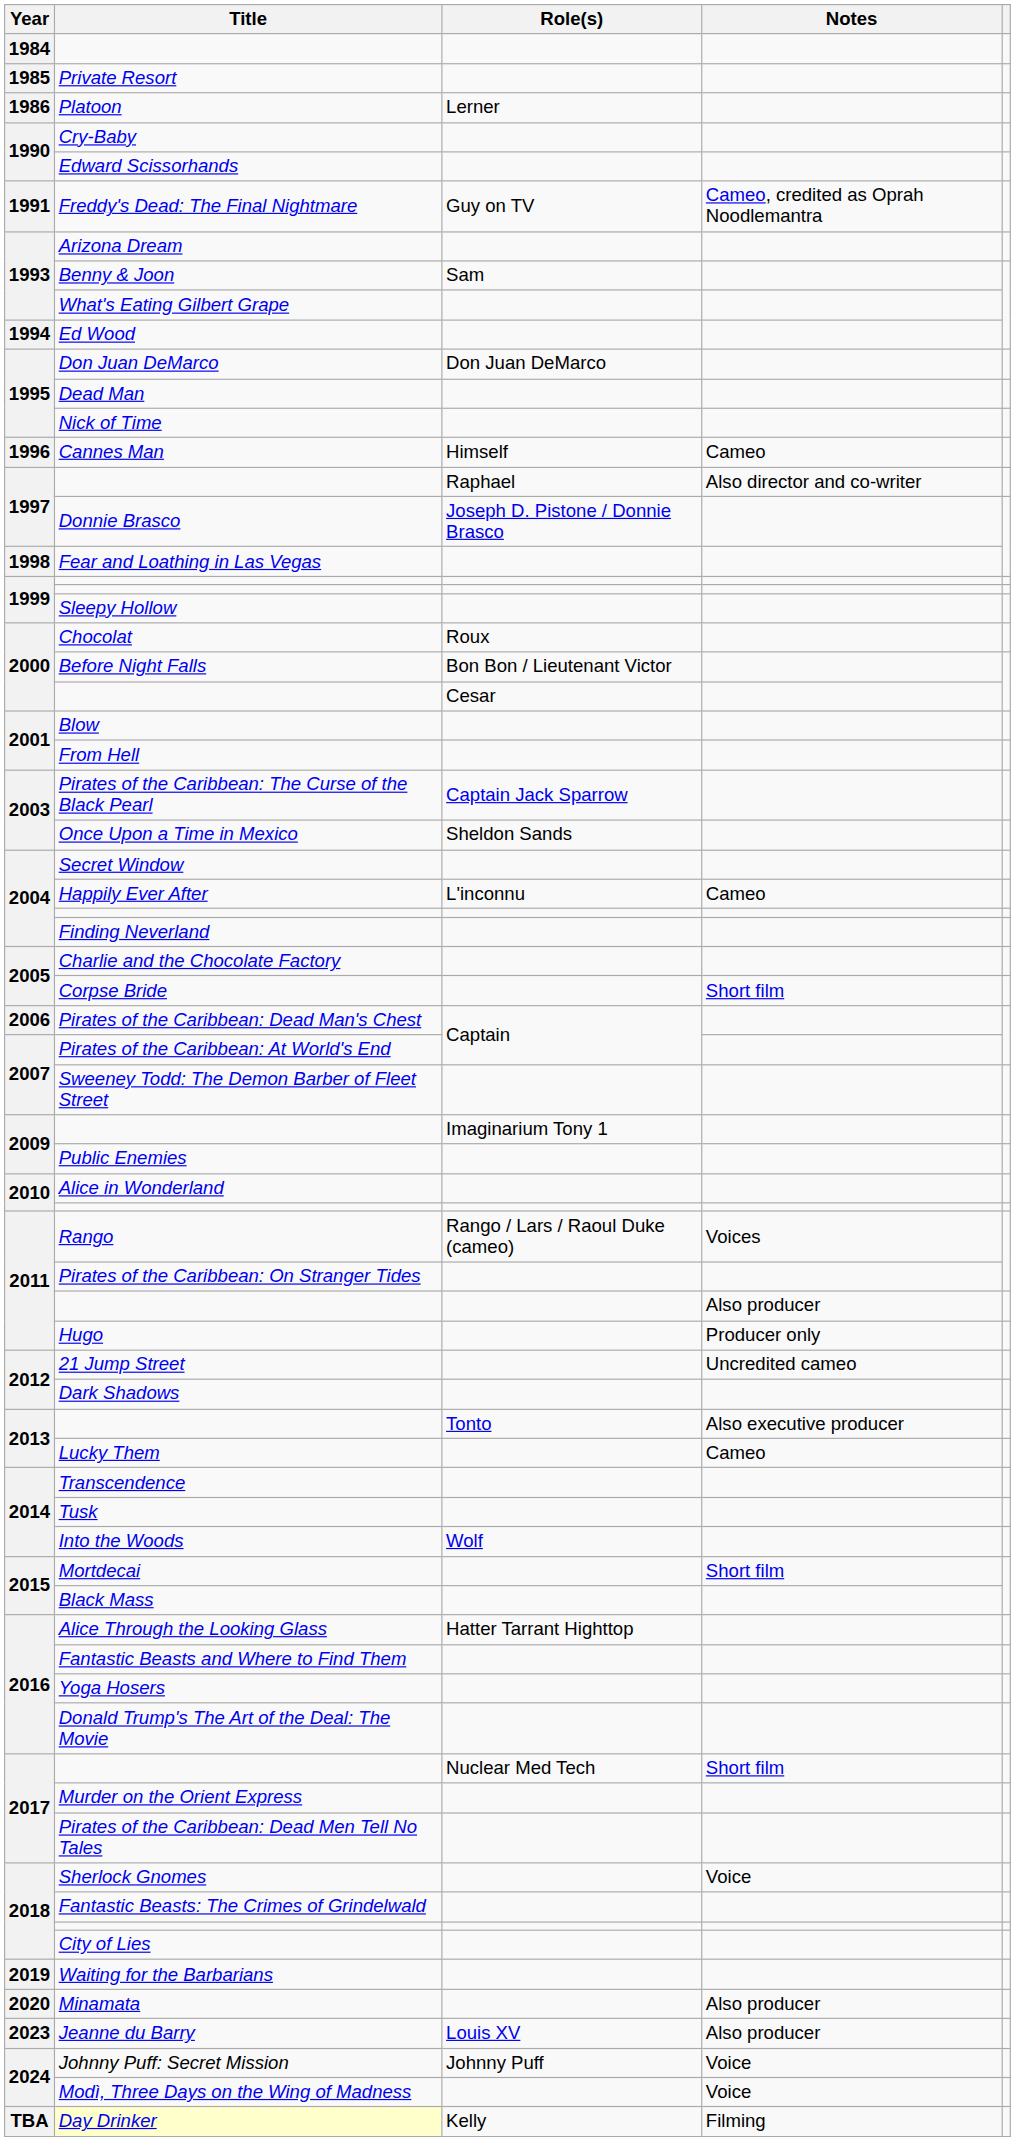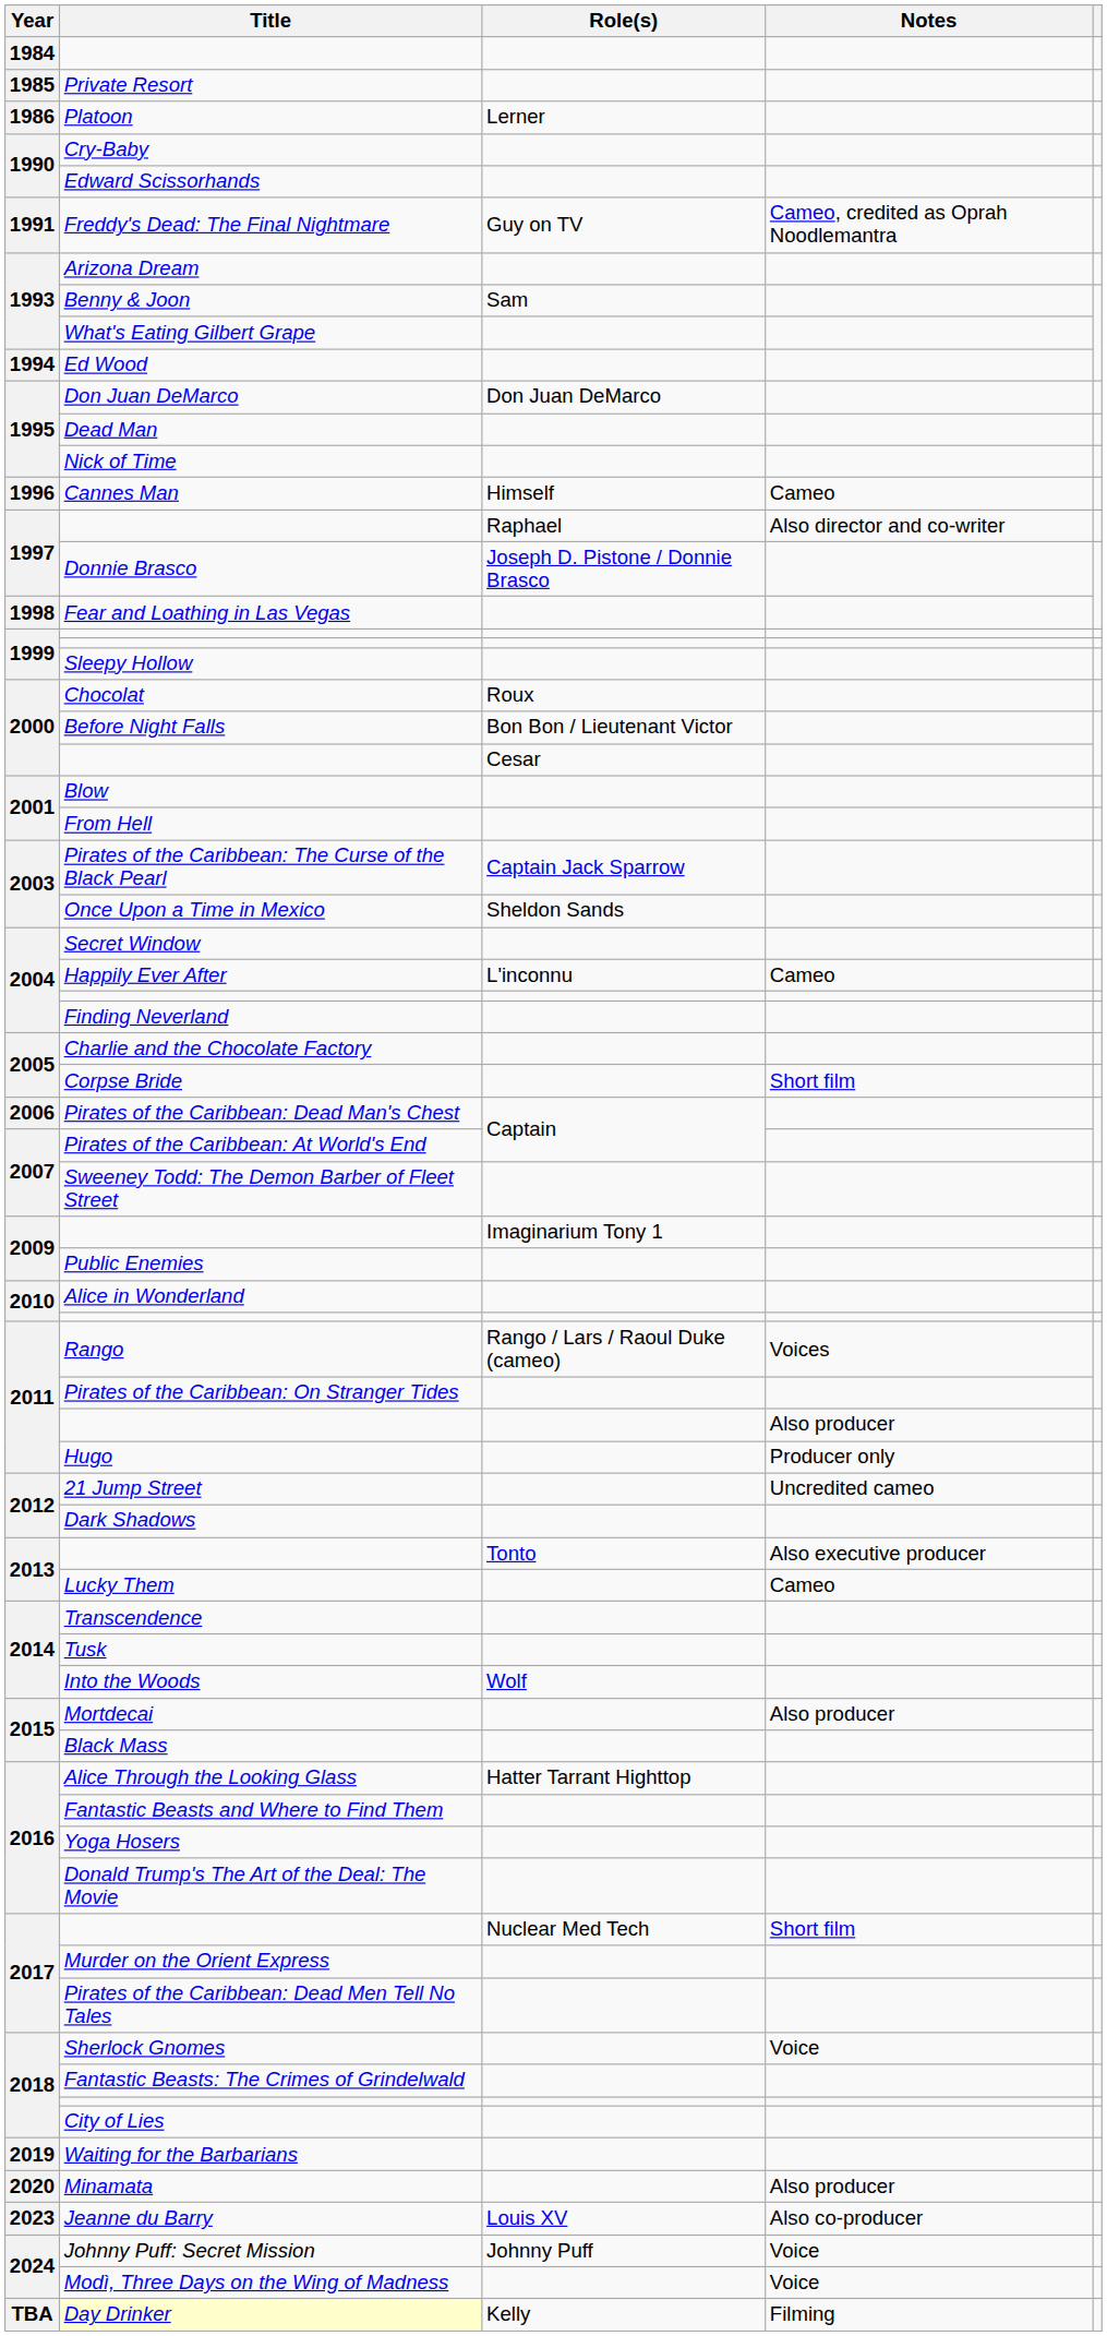 <table class="wikitable plainrowheaders sortable">
 <tr>
 <th scope="col">Year</th>
 <th scope="col">Title</th>
 <th scope="col">Role(s)</th>
 <th scope="col" class="unsortable">Notes</th>
 <th scope="col" class="unsortable"></th>
 </tr>
 <tr>
 <th scope="row">1984</th>
 <td><em></em></td>
 <td></td>
 <td></td>
 <td style="text-align:center;"></td>
 </tr>
 <tr>
 <th scope="row">1985</th>
 <td><em><a href='#'>Private Resort</a></em></td>
 <td></td>
 <td></td>
 <td style="text-align:center;"></td>
 </tr>
 <tr>
 <th scope="row">1986</th>
 <td><em><a href='#'>Platoon</a></em></td>
 <td>Lerner</td>
 <td></td>
 <td style="text-align:center;"></td>
 </tr>
 <tr>
 <th rowspan="2" scope="row">1990</th>
 <td><em><a href='#'>Cry-Baby</a></em></td>
 <td></td>
 <td></td>
 <td style="text-align:center;"></td>
 </tr>
 <tr>
 <td><em><a href='#'>Edward Scissorhands</a></em></td>
 <td></td>
 <td></td>
 <td style="text-align:center;"></td>
 </tr>
 <tr>
 <th scope="row">1991</th>
 <td><em><a href='#'>Freddy's Dead: The Final Nightmare</a></em></td>
 <td>Guy on TV</td>
 <td><a href='#'>Cameo</a>, credited as Oprah Noodlemantra</td>
 <td style="text-align:center;"></td>
 </tr>
 <tr>
 <th rowspan="3" scope="row">1993</th>
 <td><em><a href='#'>Arizona Dream</a></em></td>
 <td></td>
 <td></td>
 <td style="text-align:center;"></td>
 </tr>
 <tr>
 <td><em><a href='#'>Benny & Joon</a></em></td>
 <td>Sam</td>
 <td></td>
 <td rowspan="3" style="text-align:center;"></td>
 </tr>
 <tr>
 <td><em><a href='#'>What's Eating Gilbert Grape</a></em></td>
 <td></td>
 <td></td>
 </tr>
 <tr>
 <th scope="row">1994</th>
 <td><em><a href='#'>Ed Wood</a></em></td>
 <td></td>
 <td></td>
 </tr>
 <tr>
 <th rowspan="3" scope="row">1995</th>
 <td><em><a href='#'>Don Juan DeMarco</a></em></td>
 <td>Don Juan DeMarco</td>
 <td></td>
 <td style="text-align:center;"></td>
 </tr>
 <tr>
 <td><em><a href='#'>Dead Man</a></em></td>
 <td></td>
 <td></td>
 <td style="text-align:center;"></td>
 </tr>
 <tr>
 <td><em><a href='#'>Nick of Time</a></em></td>
 <td></td>
 <td></td>
 <td style="text-align:center;"></td>
 </tr>
 <tr>
 <th scope="row">1996</th>
 <td><em><a href='#'>Cannes Man</a></em></td>
 <td>Himself</td>
 <td>Cameo</td>
 <td style="text-align:center;"></td>
 </tr>
 <tr>
 <th rowspan="2" scope="row">1997</th>
 <td><em></em></td>
 <td>Raphael</td>
 <td>Also director and co-writer</td>
 <td style="text-align:center;"></td>
 </tr>
 <tr>
 <td><em><a href='#'>Donnie Brasco</a></em></td>
 <td><a href='#'>Joseph D. Pistone / Donnie Brasco</a></td>
 <td></td>
 <td rowspan="2" style="text-align:center;"></td>
 </tr>
 <tr>
 <th rowspan="1" scope="row">1998</th>
 <td><em><a href='#'>Fear and Loathing in Las Vegas</a></em></td>
 <td></td>
 <td></td>
 </tr>
 <tr>
 <th rowspan="3" scope="row">1999</th>
 <td><em></em></td>
 <td></td>
 <td></td>
 <td style="text-align:center;"></td>
 </tr>
 <tr>
 <td><em></em></td>
 <td></td>
 <td></td>
 <td style="text-align:center;"></td>
 </tr>
 <tr>
 <td><em><a href='#'>Sleepy Hollow</a></em></td>
 <td></td>
 <td></td>
 <td style="text-align:center;"></td>
 </tr>
 <tr>
 <th rowspan="3" scope="row">2000</th>
 <td><em><a href='#'>Chocolat</a></em></td>
 <td>Roux</td>
 <td></td>
 <td style="text-align:center;"></td>
 </tr>
 <tr>
 <td><em><a href='#'>Before Night Falls</a></em></td>
 <td>Bon Bon / Lieutenant Victor</td>
 <td></td>
 <td rowspan="2" style="text-align:center;"></td>
 </tr>
 <tr>
 <td><em></em></td>
 <td>Cesar</td>
 <td></td>
 </tr>
 <tr>
 <th rowspan="2" scope="row">2001</th>
 <td><em><a href='#'>Blow</a></em></td>
 <td></td>
 <td></td>
 <td style="text-align:center;"></td>
 </tr>
 <tr>
 <td><em><a href='#'>From Hell</a></em></td>
 <td></td>
 <td></td>
 <td style="text-align:center;"></td>
 </tr>
 <tr>
 <th rowspan="2" scope="row">2003</th>
 <td><em><a href='#'>Pirates of the Caribbean: The Curse of the Black Pearl</a></em></td>
 <td><a href='#'>Captain Jack Sparrow</a></td>
 <td></td>
 <td style="text-align:center;"></td>
 </tr>
 <tr>
 <td><em><a href='#'>Once Upon a Time in Mexico</a></em></td>
 <td>Sheldon Sands</td>
 <td></td>
 <td style="text-align:center;"></td>
 </tr>
 <tr>
 <th rowspan="4" scope="row">2004</th>
 <td><em><a href='#'>Secret Window</a></em></td>
 <td></td>
 <td></td>
 <td style="text-align:center;"></td>
 </tr>
 <tr>
 <td><em><a href='#'>Happily Ever After</a></em></td>
 <td>L'inconnu</td>
 <td>Cameo</td>
 <td style="text-align:center;"></td>
 </tr>
 <tr>
 <td><em></em></td>
 <td></td>
 <td></td>
 <td style="text-align:center;"></td>
 </tr>
 <tr>
 <td><em><a href='#'>Finding Neverland</a></em></td>
 <td></td>
 <td></td>
 <td style="text-align:center;"></td>
 </tr>
 <tr>
 <th rowspan="2" scope="row">2005</th>
 <td><em><a href='#'>Charlie and the Chocolate Factory</a></em></td>
 <td></td>
 <td></td>
 <td style="text-align:center;"></td>
 </tr>
 <tr>
 <td><em><a href='#'>Corpse Bride</a></em></td>
 <td></td>
 <td><a href='#'>Short film</a></td>
 <td style="text-align:center;"></td>
 </tr>
 <tr>
 <th scope="row">2006</th>
 <td><em><a href='#'>Pirates of the Caribbean: Dead Man's Chest</a></em></td>
 <td rowspan="2">Captain </td>
 <td></td>
 <td rowspan="2" style="text-align:center;"></td>
 </tr>
 <tr>
 <th rowspan="2" scope="row">2007</th>
 <td><em><a href='#'>Pirates of the Caribbean: At World's End</a></em></td>
 <td></td>
 </tr>
 <tr>
 <td><em><a href='#'>Sweeney Todd: The Demon Barber of Fleet Street</a></em></td>
 <td></td>
 <td></td>
 <td style="text-align:center;"></td>
 </tr>
 <tr>
 <th rowspan="2" scope="row">2009</th>
 <td><em></em></td>
 <td>Imaginarium Tony 1</td>
 <td></td>
 <td style="text-align:center;"></td>
 </tr>
 <tr>
 <td><em><a href='#'>Public Enemies</a></em></td>
 <td></td>
 <td></td>
 <td style="text-align:center;"></td>
 </tr>
 <tr>
 <th rowspan="2" scope="row">2010</th>
 <td><em><a href='#'>Alice in Wonderland</a></em></td>
 <td></td>
 <td></td>
 <td style="text-align:center;"></td>
 </tr>
 <tr>
 <td><em></em></td>
 <td></td>
 <td></td>
 <td style="text-align:center;"></td>
 </tr>
 <tr>
 <th rowspan="4" scope="row">2011</th>
 <td><em><a href='#'>Rango</a></em></td>
 <td>Rango / Lars / Raoul Duke (cameo)</td>
 <td>Voices</td>
 <td rowspan="2" style="text-align:center;"></td>
 </tr>
 <tr>
 <td><em><a href='#'>Pirates of the Caribbean: On Stranger Tides</a></em></td>
 <td></td>
 <td></td>
 </tr>
 <tr>
 <td><em></em></td>
 <td></td>
 <td>Also producer</td>
 <td style="text-align:center;"></td>
 </tr>
 <tr>
 <td><em><a href='#'>Hugo</a></em></td>
 <td style="text-align:center;"></td>
 <td>Producer only</td>
 <td style="text-align:center;"></td>
 </tr>
 <tr>
 <th rowspan="2" scope="row">2012</th>
 <td><em><a href='#'>21 Jump Street</a></em></td>
 <td></td>
 <td>Uncredited cameo</td>
 <td style="text-align:center;"></td>
 </tr>
 <tr>
 <td><em><a href='#'>Dark Shadows</a></em></td>
 <td></td>
 <td></td>
 <td style="text-align:center;"></td>
 </tr>
 <tr>
 <th rowspan="2" scope="row">2013</th>
 <td><em></em></td>
 <td><a href='#'>Tonto</a></td>
 <td>Also executive producer</td>
 <td style="text-align:center;"></td>
 </tr>
 <tr>
 <td><em><a href='#'>Lucky Them</a></em></td>
 <td></td>
 <td>Cameo</td>
 <td style="text-align:center;"></td>
 </tr>
 <tr>
 <th rowspan="3" scope="row">2014</th>
 <td><em><a href='#'>Transcendence</a></em></td>
 <td></td>
 <td></td>
 <td style="text-align:center;"></td>
 </tr>
 <tr>
 <td><em><a href='#'>Tusk</a></em></td>
 <td></td>
 <td></td>
 <td style="text-align:center;"></td>
 </tr>
 <tr>
 <td><em><a href='#'>Into the Woods</a></em></td>
 <td><a href='#'>Wolf</a></td>
 <td></td>
 <td style="text-align:center;"></td>
 </tr>
 <tr>
 <th rowspan="2" scope="row">2015</th>
 <td><em><a href='#'>Mortdecai</a></em></td>
 <td></td>
-<td><a href='#'>Short film</a></td>
+<td>Also producer</td>
 <td rowspan="2" style="text-align:center;"></td>
 </tr>
 <tr>
 <td><em><a href='#'>Black Mass</a></em></td>
 <td></td>
 <td></td>
 </tr>
 <tr>
 <th rowspan="4" scope="row">2016</th>
 <td><em><a href='#'>Alice Through the Looking Glass</a></em></td>
 <td>Hatter Tarrant Highttop</td>
 <td></td>
 <td style="text-align:center;"></td>
 </tr>
 <tr>
 <td><em><a href='#'>Fantastic Beasts and Where to Find Them</a></em></td>
 <td></td>
 <td></td>
 <td style="text-align:center;"></td>
 </tr>
 <tr>
 <td><em><a href='#'>Yoga Hosers</a></em></td>
 <td></td>
 <td></td>
 <td style="text-align:center;"></td>
 </tr>
 <tr>
 <td><em><a href='#'>Donald Trump's The Art of the Deal: The Movie</a></em></td>
 <td></td>
 <td></td>
 <td style="text-align:center;"></td>
 </tr>
 <tr>
 <th rowspan="3" scope="row">2017</th>
 <td><em></em></td>
 <td>Nuclear Med Tech</td>
 <td><a href='#'>Short film</a></td>
 <td style="text-align:center;"></td>
 </tr>
 <tr>
 <td><em><a href='#'>Murder on the Orient Express</a></em></td>
 <td></td>
 <td></td>
 <td style="text-align:center;"></td>
 </tr>
 <tr>
 <td><em><a href='#'>Pirates of the Caribbean: Dead Men Tell No Tales</a></em></td>
 <td></td>
 <td></td>
 <td style="text-align:center;"></td>
 </tr>
 <tr>
 <th rowspan="4" scope="row">2018</th>
 <td><em><a href='#'>Sherlock Gnomes</a></em></td>
 <td></td>
 <td>Voice</td>
 <td style="text-align:center;"></td>
 </tr>
 <tr>
 <td><em><a href='#'>Fantastic Beasts: The Crimes of Grindelwald</a></em></td>
 <td></td>
 <td></td>
 <td style="text-align:center;"></td>
 </tr>
 <tr>
 <td><em></em></td>
 <td></td>
 <td></td>
 <td style="text-align:center;"></td>
 </tr>
 <tr>
 <td><em><a href='#'>City of Lies</a></em></td>
 <td></td>
 <td></td>
 <td style="text-align:center;"></td>
 </tr>
 <tr>
 <th scope="row">2019</th>
 <td><em><a href='#'>Waiting for the Barbarians</a></em></td>
 <td></td>
 <td></td>
 <td style="text-align:center;"></td>
 </tr>
 <tr>
 <th scope="row" rowspan="1">2020</th>
 <td><em><a href='#'>Minamata</a></em></td>
 <td></td>
 <td>Also producer</td>
 <td style="text-align:center;"></td>
 </tr>
 <tr>
 <th scope="row" rowspan="1">2023</th>
 <td><em><a href='#'>Jeanne du Barry</a></em></td>
 <td><a href='#'>Louis XV</a></td>
-<td>Also producer</td>
+<td>Also co-producer</td>
 <td style="text-align:center;"></td>
 </tr>
 <tr>
 <th scope="row" rowspan="2">2024</th>
 <td><em>Johnny Puff: Secret Mission</em></td>
 <td>Johnny Puff</td>
 <td>Voice</td>
 <td style="text-align:center;"></td>
 </tr>
 <tr>
 <td><em><a href='#'>Modì, Three Days on the Wing of Madness</a></em></td>
 <td style="text-align:center;"></td>
 <td>Voice</td>
 <td style="text-align:center;"></td>
 </tr>
 <tr>
 <th scope="row" rowspan="1">TBA</th>
 <td style="background:#FFFFCC;"><em><a href='#'>Day Drinker</a></em> </td>
 <td>Kelly</td>
 <td>Filming</td>
 <td style="text-align:center;"></td>
 </tr>
 <tr>
 </tr>
 </table>
